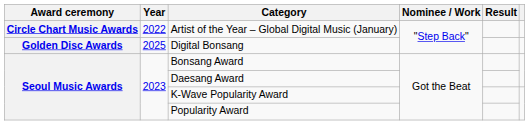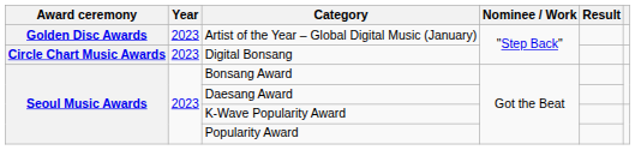 <table class="wikitable plainrowheaders sortable" style="text-align:center">
 <tr>
 <th scope="col">Award ceremony</th>
 <th scope="col">Year</th>
 <th scope="col">Category </th>
 <th scope="col">Nominee / Work</th>
 <th scope="col">Result</th>
 <th scope="col" class="unsortable"></th>
 </tr>
 <tr>
-<th scope="row"><a href='#'>Circle Chart Music Awards</a></th>
-<td><a href='#'>2022</a></td>
+<th scope="row"><a href='#'>Golden Disc Awards</a></th>
+<td><a href='#'>2023</a></td>
 <td style="text-align:left">Artist of the Year – Global Digital Music (January)</td>
 <td rowspan="2">"<a href='#'>Step Back</a>"</td>
 <td></td>
 <td></td>
 </tr>
 <tr>
-<th scope="row"><a href='#'>Golden Disc Awards</a></th>
-<td><a href='#'>2025</a></td>
+<th scope="row"><a href='#'>Circle Chart Music Awards</a></th>
+<td><a href='#'>2023</a></td>
 <td style="text-align:left">Digital Bonsang</td>
 <td></td>
 <td></td>
 </tr>
 <tr>
 <th scope="row" rowspan="4"><a href='#'>Seoul Music Awards</a></th>
 <td rowspan="4"><a href='#'>2023</a></td>
 <td style="text-align:left">Bonsang Award</td>
 <td rowspan="4">Got the Beat</td>
 <td></td>
 <td rowspan="2"></td>
 </tr>
 <tr>
 <td style="text-align:left">Daesang Award</td>
 <td></td>
 </tr>
 <tr>
 <td style="text-align:left">K-Wave Popularity Award</td>
 <td></td>
 <td rowspan="2"></td>
 </tr>
 <tr>
 <td style="text-align:left">Popularity Award</td>
 <td></td>
 </tr>
 </table>
